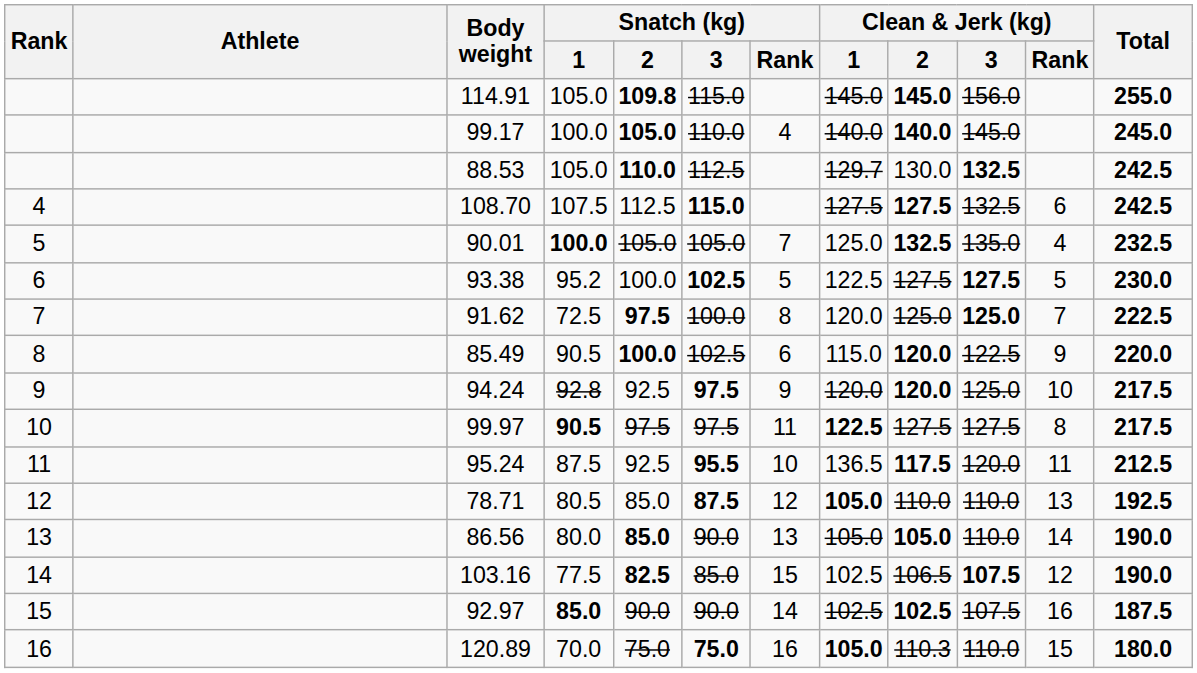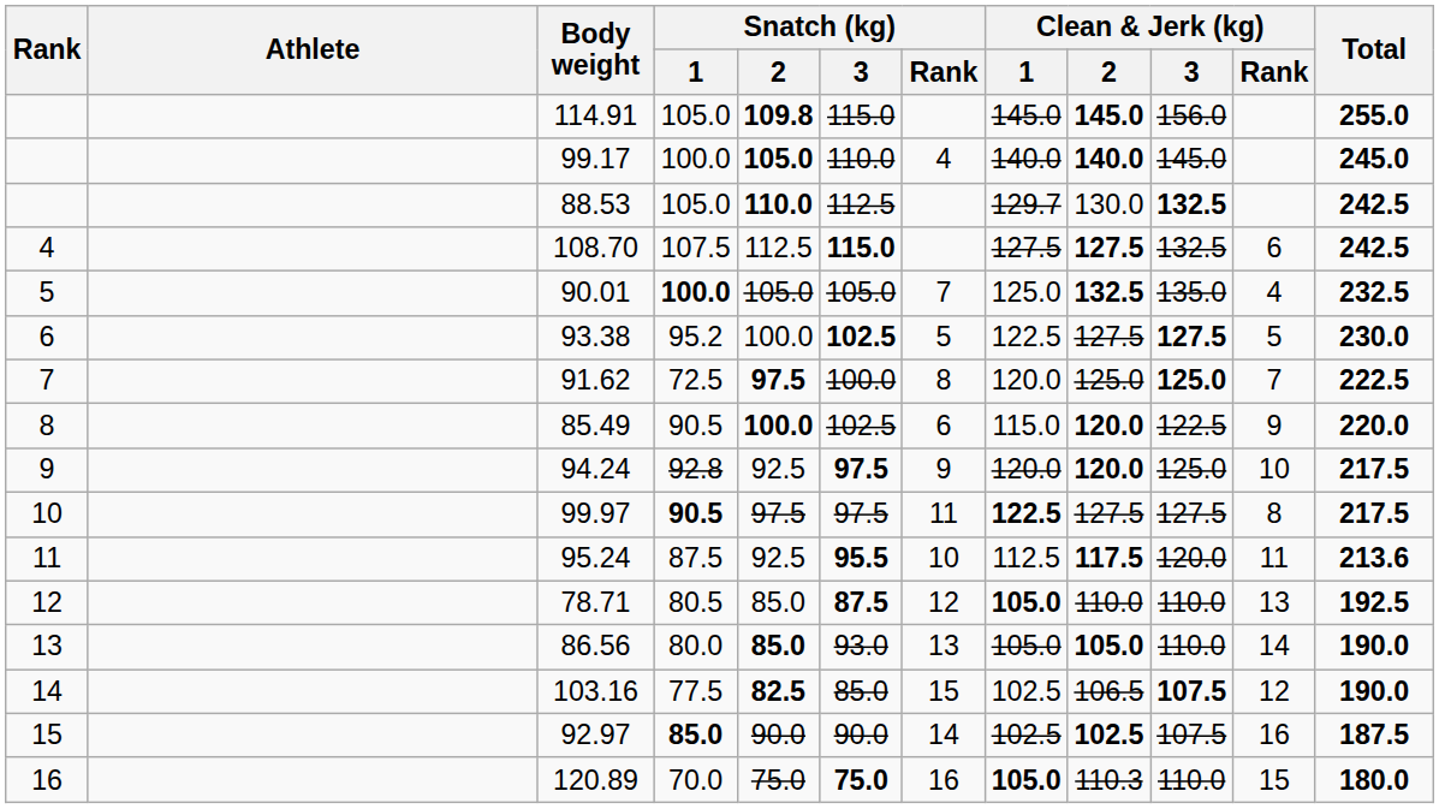 <table class = "wikitable" style="text-align:center;">
 <tr>
 <th rowspan=2 width=40>Rank</th>
 <th rowspan=2 width=250>Athlete</th>
 <th rowspan=2 width=60>Body weight</th>
 <th colspan=4>Snatch (kg)</th>
 <th colspan=4>Clean & Jerk (kg)</th>
 <th rowspan=2 width=60>Total</th>
 </tr>
 <tr>
 <th width=40>1</th>
 <th width=40>2</th>
 <th width=40>3</th>
 <th width=40>Rank</th>
 <th width=40>1</th>
 <th width=40>2</th>
 <th width=40>3</th>
 <th width=40>Rank</th>
 </tr>
 <tr>
 <td></td>
 <td align=left></td>
 <td>114.91</td>
 <td>105.0</td>
 <td><strong>109.8</strong></td>
 <td><s>115.0 </s></td>
 <td></td>
 <td><s>145.0 </s></td>
 <td><strong>145.0</strong></td>
 <td><s>156.0 </s></td>
 <td></td>
 <td><strong>255.0  </strong></td>
 </tr>
 <tr>
 <td></td>
 <td align=left></td>
 <td>99.17</td>
 <td>100.0</td>
 <td><strong>105.0</strong></td>
 <td><s>110.0 </s></td>
 <td>4</td>
 <td><s>140.0 </s></td>
 <td><strong>140.0</strong></td>
 <td><s>145.0 </s></td>
 <td></td>
 <td><strong>245.0  </strong></td>
 </tr>
 <tr>
 <td></td>
 <td align=left></td>
 <td>88.53</td>
 <td>105.0</td>
 <td><strong>110.0</strong></td>
 <td><s>112.5 </s></td>
 <td></td>
 <td><s>129.7 </s></td>
 <td>130.0</td>
 <td><strong>132.5</strong></td>
 <td></td>
 <td><strong>242.5  </strong></td>
 </tr>
 <tr>
 <td>4</td>
 <td align=left></td>
 <td>108.70</td>
 <td>107.5</td>
 <td>112.5</td>
 <td><strong>115.0</strong></td>
 <td></td>
 <td><s>127.5 </s></td>
 <td><strong>127.5</strong></td>
 <td><s>132.5 </s></td>
 <td>6</td>
 <td><strong>242.5  </strong></td>
 </tr>
 <tr>
 <td>5</td>
 <td align=left></td>
 <td>90.01</td>
 <td><strong>100.0</strong></td>
 <td><s>105.0 </s></td>
 <td><s>105.0 </s></td>
 <td>7</td>
 <td>125.0</td>
 <td><strong>132.5</strong></td>
 <td><s>135.0 </s></td>
 <td>4</td>
 <td><strong>232.5  </strong></td>
 </tr>
 <tr>
 <td>6</td>
 <td align=left></td>
 <td>93.38</td>
 <td>95.2</td>
 <td>100.0</td>
 <td><strong>102.5</strong></td>
 <td>5</td>
 <td>122.5</td>
 <td><s>127.5 </s></td>
 <td><strong>127.5</strong></td>
 <td>5</td>
 <td><strong>230.0  </strong></td>
 </tr>
 <tr>
 <td>7</td>
 <td align=left></td>
 <td>91.62</td>
 <td>72.5</td>
 <td><strong>97.5</strong></td>
 <td><s>100.0 </s></td>
 <td>8</td>
 <td>120.0</td>
 <td><s>125.0 </s></td>
 <td><strong>125.0</strong></td>
 <td>7</td>
 <td><strong>222.5  </strong></td>
 </tr>
 <tr>
 <td>8</td>
 <td align=left></td>
 <td>85.49</td>
 <td>90.5</td>
 <td><strong>100.0</strong></td>
 <td><s>102.5 </s></td>
 <td>6</td>
 <td>115.0</td>
 <td><strong>120.0</strong></td>
 <td><s>122.5 </s></td>
 <td>9</td>
 <td><strong>220.0  </strong></td>
 </tr>
 <tr>
 <td>9</td>
 <td align=left></td>
 <td>94.24</td>
 <td><s>92.8 </s></td>
 <td>92.5</td>
 <td><strong>97.5</strong></td>
 <td>9</td>
 <td><s>120.0 </s></td>
 <td><strong>120.0</strong></td>
 <td><s>125.0 </s></td>
 <td>10</td>
 <td><strong>217.5  </strong></td>
 </tr>
 <tr>
 <td>10</td>
 <td align=left></td>
 <td>99.97</td>
 <td><strong>90.5</strong></td>
 <td><s>97.5 </s></td>
 <td><s>97.5 </s></td>
 <td>11</td>
 <td><strong>122.5</strong></td>
 <td><s>127.5 </s></td>
 <td><s>127.5 </s></td>
 <td>8</td>
 <td><strong>217.5  </strong></td>
 </tr>
 <tr>
 <td>11</td>
 <td align=left></td>
 <td>95.24</td>
 <td>87.5</td>
 <td>92.5</td>
 <td><strong>95.5</strong></td>
 <td>10</td>
-<td>136.5</td>
+<td>112.5</td>
 <td><strong>117.5</strong></td>
 <td><s>120.0 </s></td>
 <td>11</td>
-<td><strong>212.5  </strong></td>
+<td><strong>213.6  </strong></td>
 </tr>
 <tr>
 <td>12</td>
 <td align=left></td>
 <td>78.71</td>
 <td>80.5</td>
 <td>85.0</td>
 <td><strong>87.5</strong></td>
 <td>12</td>
 <td><strong>105.0</strong></td>
 <td><s>110.0 </s></td>
 <td><s>110.0 </s></td>
 <td>13</td>
 <td><strong>192.5  </strong></td>
 </tr>
 <tr>
 <td>13</td>
 <td align=left></td>
 <td>86.56</td>
 <td>80.0</td>
 <td><strong>85.0</strong></td>
-<td><s>90.0 </s></td>
+<td><s>93.0 </s></td>
 <td>13</td>
 <td><s>105.0 </s></td>
 <td><strong>105.0</strong></td>
 <td><s>110.0 </s></td>
 <td>14</td>
 <td><strong>190.0  </strong></td>
 </tr>
 <tr>
 <td>14</td>
 <td align=left></td>
 <td>103.16</td>
 <td>77.5</td>
 <td><strong>82.5</strong></td>
 <td><s>85.0 </s></td>
 <td>15</td>
 <td>102.5</td>
 <td><s>106.5 </s></td>
 <td><strong>107.5</strong></td>
 <td>12</td>
 <td><strong>190.0  </strong></td>
 </tr>
 <tr>
 <td>15</td>
 <td align=left></td>
 <td>92.97</td>
 <td><strong>85.0</strong></td>
 <td><s>90.0 </s></td>
 <td><s>90.0 </s></td>
 <td>14</td>
 <td><s>102.5 </s></td>
 <td><strong>102.5</strong></td>
 <td><s>107.5 </s></td>
 <td>16</td>
 <td><strong>187.5  </strong></td>
 </tr>
 <tr>
 <td>16</td>
 <td align=left></td>
 <td>120.89</td>
 <td>70.0</td>
 <td><s>75.0 </s></td>
 <td><strong>75.0</strong></td>
 <td>16</td>
 <td><strong>105.0</strong></td>
 <td><s>110.3 </s></td>
 <td><s>110.0 </s></td>
 <td>15</td>
 <td><strong>180.0  </strong></td>
 </tr>
 </table>
